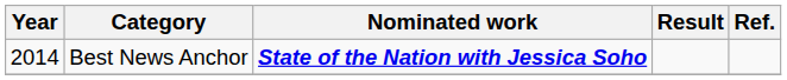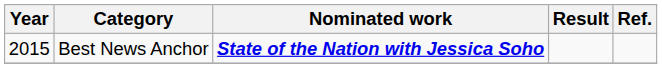 <table class="wikitable plainrowheaders sortable">
 <tr>
 <th>Year</th>
 <th>Category</th>
 <th>Nominated work</th>
 <th>Result</th>
 <th>Ref.</th>
 </tr>
 <tr>
-<td>2014</td>
+<td>2015</td>
 <td>Best News Anchor</td>
 <td><strong><em><a href='#'>State of the Nation with Jessica Soho</a></em></strong></td>
 <td></td>
 <td></td>
 </tr>
 <tr>
 </tr>
 </table>
